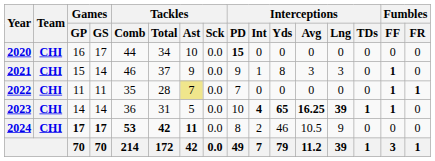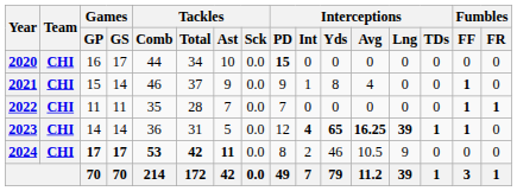 <table class="wikitable" style="text-align: center;">
 <tr>
 <th rowspan="2">Year</th>
 <th rowspan="2">Team</th>
 <th colspan="2">Games</th>
 <th colspan="4">Tackles</th>
 <th colspan="6">Interceptions</th>
 <th colspan="2">Fumbles</th>
 </tr>
 <tr>
 <th>GP</th>
 <th>GS</th>
 <th>Comb</th>
 <th>Total</th>
 <th>Ast</th>
 <th>Sck</th>
 <th>PD</th>
 <th>Int</th>
 <th>Yds</th>
 <th>Avg</th>
 <th>Lng</th>
 <th>TDs</th>
 <th>FF</th>
 <th>FR</th>
 </tr>
 <tr>
 <th><a href='#'>2020</a></th>
 <th><a href='#'>CHI</a></th>
 <td>16</td>
 <td>17</td>
 <td>44</td>
 <td>34</td>
 <td>10</td>
 <td>0.0</td>
 <td><strong>15</strong></td>
 <td>0</td>
 <td>0</td>
 <td>0</td>
 <td>0</td>
 <td>0</td>
 <td>0</td>
 <td>0</td>
 </tr>
 <tr>
 <th><a href='#'>2021</a></th>
 <th><a href='#'>CHI</a></th>
 <td>15</td>
 <td>14</td>
 <td>46</td>
 <td>37</td>
 <td>9</td>
 <td>0.0</td>
 <td>9</td>
 <td>1</td>
 <td>8</td>
-<td>3</td>
-<td>3</td>
+<td>4</td>
+<td>0</td>
 <td>0</td>
 <td><strong>1</strong></td>
 <td>0</td>
 </tr>
 <tr>
 <th><a href='#'>2022</a></th>
 <th><a href='#'>CHI</a></th>
 <td>11</td>
 <td>11</td>
 <td>35</td>
 <td>28</td>
-<td style="background: khaki;">7</td>
+<td>7</td>
 <td>0.0</td>
 <td>7</td>
 <td>0</td>
 <td>0</td>
 <td>0</td>
 <td>0</td>
 <td>0</td>
 <td><strong>1</strong></td>
 <td><strong>1</strong></td>
 </tr>
 <tr>
 <th><a href='#'>2023</a></th>
 <th><a href='#'>CHI</a></th>
 <td>14</td>
 <td>14</td>
 <td>36</td>
 <td>31</td>
 <td>5</td>
 <td>0.0</td>
-<td>10</td>
+<td>12</td>
 <td><strong>4</strong></td>
 <td><strong>65</strong></td>
 <td><strong>16.25</strong></td>
 <td><strong>39</strong></td>
 <td><strong>1</strong></td>
 <td><strong>1</strong></td>
 <td>0</td>
 </tr>
 <tr>
 <th><a href='#'>2024</a></th>
 <th><a href='#'>CHI</a></th>
 <td><strong>17</strong></td>
 <td><strong>17</strong></td>
 <td><strong>53</strong></td>
 <td><strong>42</strong></td>
 <td><strong>11</strong></td>
 <td>0.0</td>
 <td>8</td>
 <td>2</td>
 <td>46</td>
 <td>10.5</td>
 <td>9</td>
 <td>0</td>
 <td>0</td>
 <td>0</td>
 </tr>
 <tr>
 <th colspan="2"></th>
 <th>70</th>
 <th>70</th>
 <th>214</th>
 <th>172</th>
 <th>42</th>
 <th>0.0</th>
 <th>49</th>
 <th>7</th>
 <th>79</th>
 <th>11.2</th>
 <th>39</th>
 <th>1</th>
 <th>3</th>
 <th>1</th>
 </tr>
 </table>
